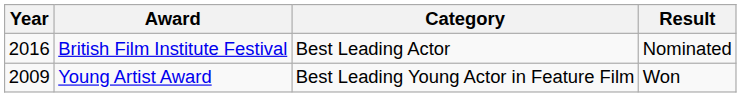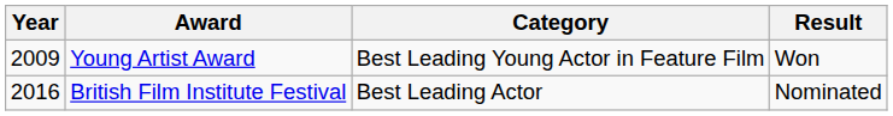 <table class="wikitable sortable">
 <tr>
 <th>Year</th>
 <th>Award</th>
 <th>Category</th>
 <th>Result</th>
 </tr>
 <tr>
+<td>2009</td>
+<td><a href='#'>Young Artist Award</a></td>
+<td>Best Leading Young Actor in Feature Film</td>
+<td>Won</td>
+</tr>
+<tr>
 <td>2016</td>
 <td><a href='#'>British Film Institute Festival</a></td>
 <td>Best Leading Actor</td>
 <td>Nominated</td>
 </tr>
-<tr>
-<td>2009</td>
-<td><a href='#'>Young Artist Award</a></td>
-<td>Best Leading Young Actor in Feature Film</td>
-<td>Won</td>
-</tr>
 </table>
